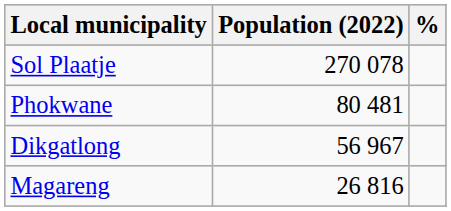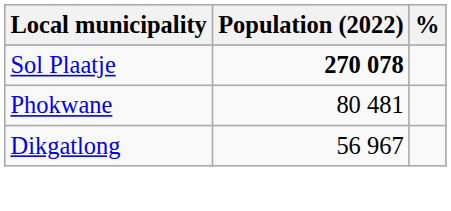 <table class="wikitable" style="font-size: 95%; text-align: right">
 <tr>
 <th>Local municipality</th>
 <th>Population (2022)</th>
 <th>%</th>
 </tr>
 <tr>
 <td align=left><a href='#'>Sol Plaatje</a></td>
-<td>270 078</td>
+<td><strong>270 078</strong></td>
 <td></td>
 </tr>
 <tr>
 <td align=left><a href='#'>Phokwane</a></td>
 <td>80 481</td>
 <td></td>
 </tr>
 <tr>
 <td align=left><a href='#'>Dikgatlong</a></td>
 <td>56 967</td>
 <td></td>
 </tr>
-<tr>
-<td align=left><a href='#'>Magareng</a></td>
-<td>26 816</td>
-<td></td>
-</tr>
 </table>
